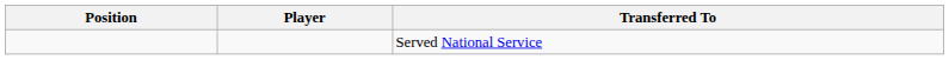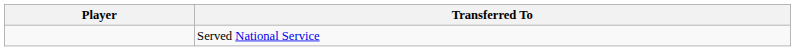 <table class="wikitable sortable" style="width:75%; text-align:center; font-size:95%; text-align:left;">
 <tr>
-<th><strong>Position</strong></th>
 <th><strong>Player</strong></th>
 <th><strong>Transferred To</strong></th>
 </tr>
 <tr>
 <td></td>
-<td></td>
 <td>Served <a href='#'>National Service</a></td>
 </tr>
 </table>
